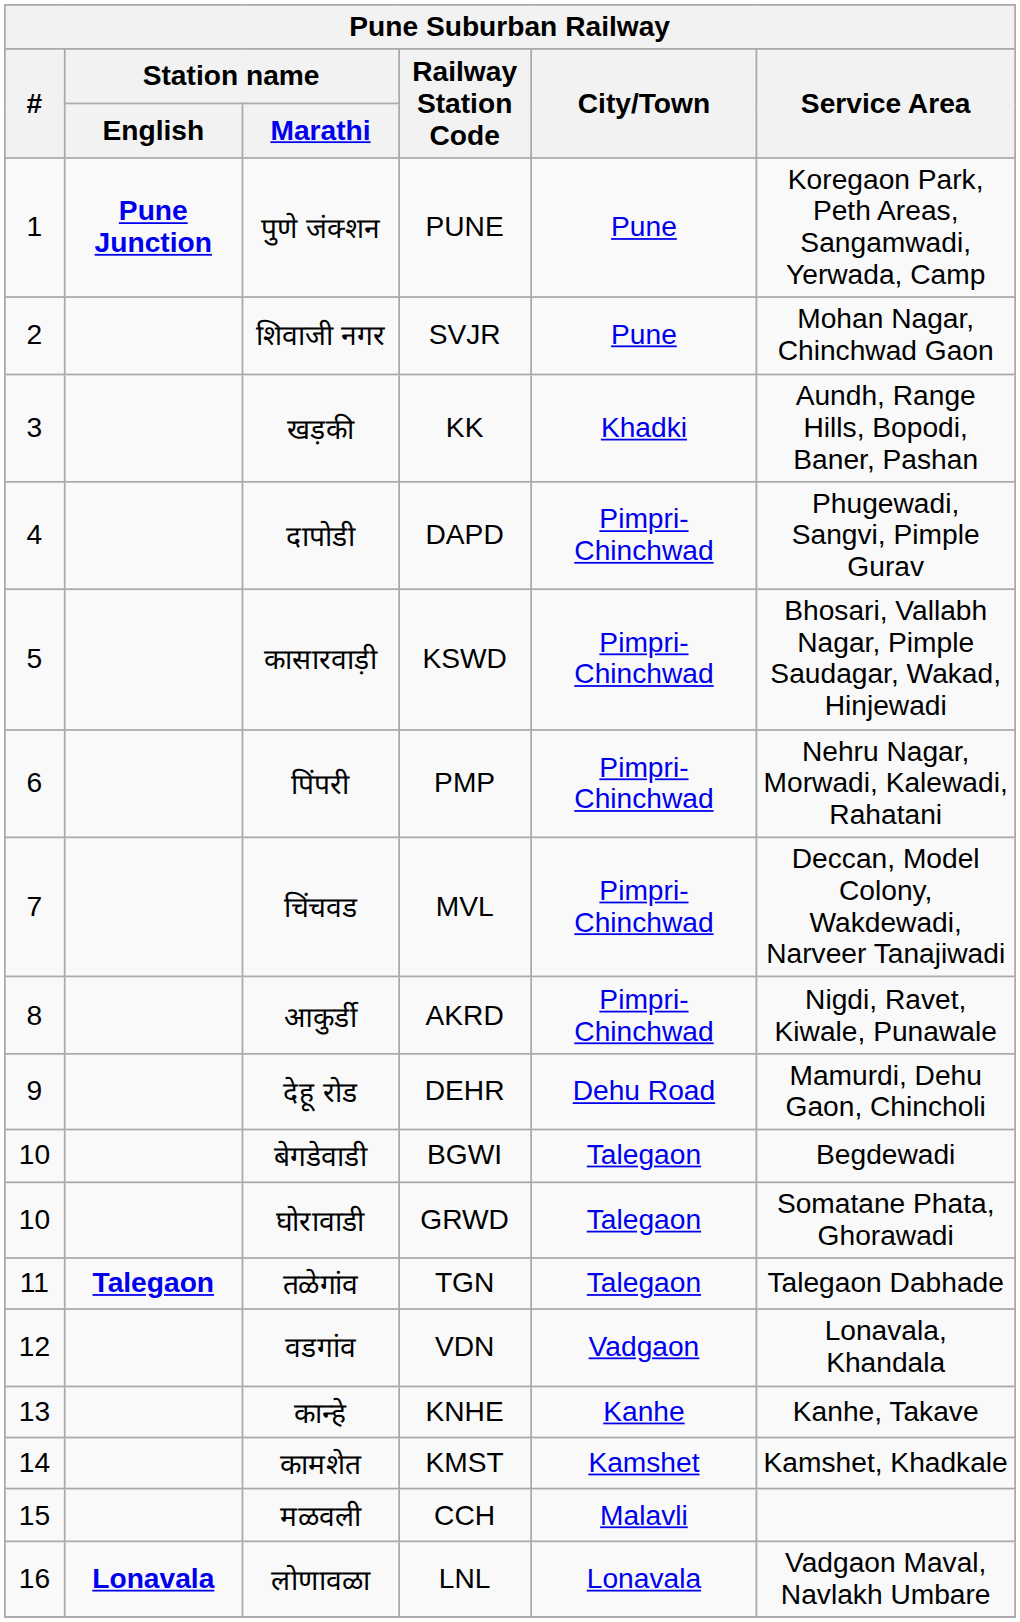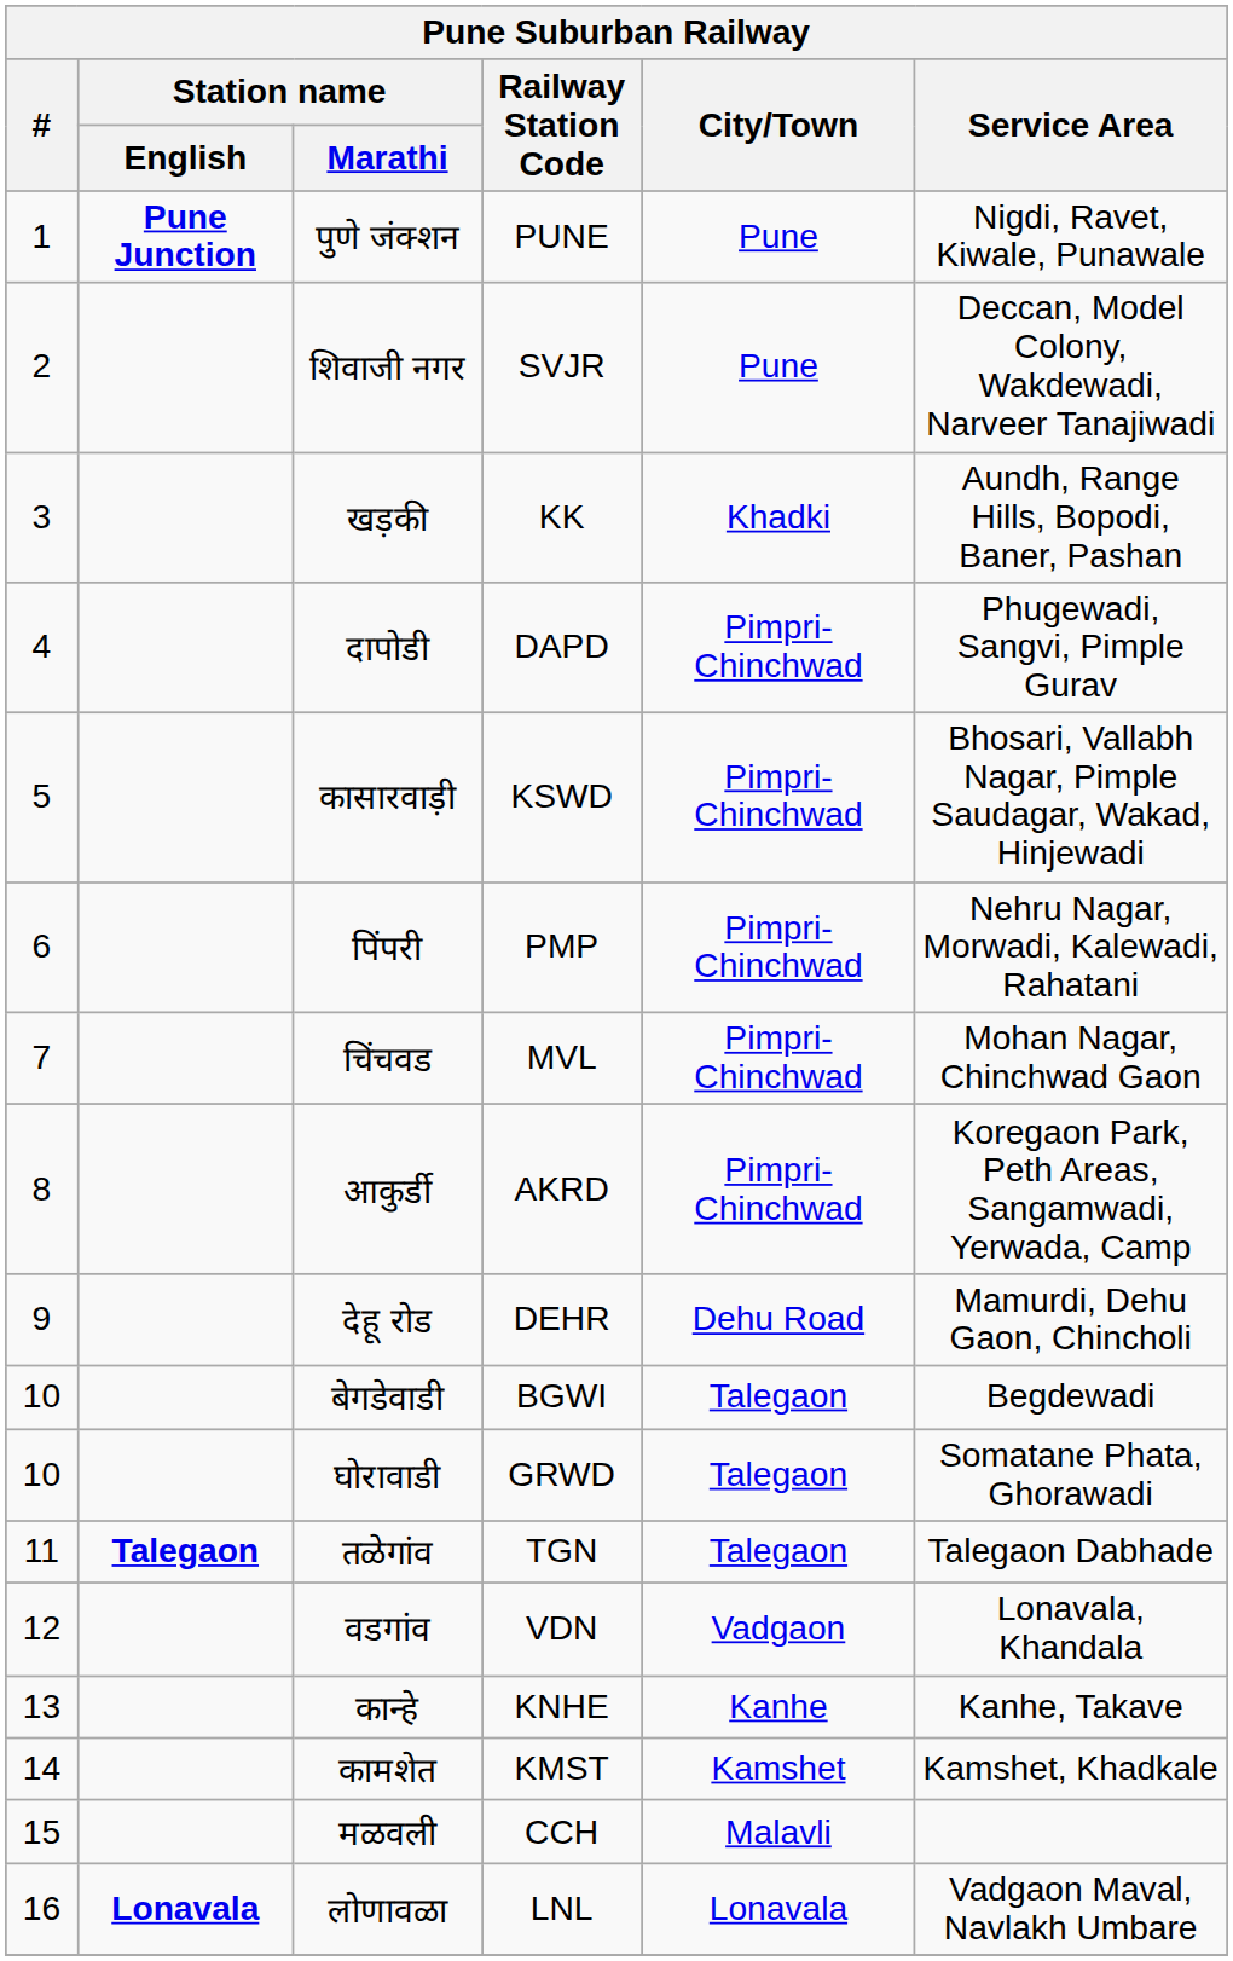 <table class="wikitable"  style="text-align:center; width:65%;">
 <tr>
 <th colspan="12"><span>Pune Suburban Railway</span></th>
 </tr>
 <tr>
 <th style="width:1%;" rowspan="2">#</th>
 <th style="width:5%;" colspan="2">Station name</th>
 <th style="width:1%;" rowspan="2">Railway Station Code</th>
 <th style="width:5%;" rowspan="2">City/Town</th>
 <th style="width:5%;" rowspan="2">Service Area</th>
 </tr>
 <tr>
 <th>English</th>
 <th><a href='#'>Marathi</a></th>
 </tr>
 <tr>
 <td>1</td>
 <td><a href='#'><strong>Pune Junction</strong></a></td>
 <td>पुणे जंक्शन</td>
 <td>PUNE</td>
 <td><a href='#'>Pune</a></td>
-<td>Koregaon Park, Peth Areas, Sangamwadi, Yerwada, Camp</td>
+<td>Nigdi, Ravet, Kiwale, Punawale</td>
 </tr>
 <tr>
 <td>2</td>
 <td></td>
 <td>शिवाजी नगर</td>
 <td>SVJR</td>
 <td><a href='#'>Pune</a></td>
-<td>Mohan Nagar, Chinchwad Gaon</td>
+<td>Deccan, Model Colony, Wakdewadi, Narveer Tanajiwadi</td>
 </tr>
 <tr>
 <td>3</td>
 <td></td>
 <td>खड़की</td>
 <td>KK</td>
 <td><a href='#'>Khadki</a></td>
 <td>Aundh, Range Hills, Bopodi, Baner, Pashan</td>
 </tr>
 <tr>
 <td>4</td>
 <td></td>
 <td>दापोडी</td>
 <td>DAPD</td>
 <td><a href='#'>Pimpri-Chinchwad</a></td>
 <td>Phugewadi, Sangvi, Pimple Gurav</td>
 </tr>
 <tr>
 <td>5</td>
 <td></td>
 <td>कासारवाड़ी</td>
 <td>KSWD</td>
 <td><a href='#'>Pimpri-Chinchwad</a></td>
 <td>Bhosari, Vallabh Nagar, Pimple Saudagar, Wakad, Hinjewadi</td>
 </tr>
 <tr>
 <td>6</td>
 <td></td>
 <td>पिंपरी</td>
 <td>PMP</td>
 <td><a href='#'>Pimpri-Chinchwad</a></td>
 <td>Nehru Nagar, Morwadi, Kalewadi, Rahatani</td>
 </tr>
 <tr>
 <td>7</td>
 <td></td>
 <td>चिंचवड</td>
 <td>MVL</td>
 <td><a href='#'>Pimpri-Chinchwad</a></td>
-<td>Deccan, Model Colony, Wakdewadi, Narveer Tanajiwadi</td>
+<td>Mohan Nagar, Chinchwad Gaon</td>
 </tr>
 <tr>
 <td>8</td>
 <td></td>
 <td>आकुर्डी</td>
 <td>AKRD</td>
 <td><a href='#'>Pimpri-Chinchwad</a></td>
-<td>Nigdi, Ravet, Kiwale, Punawale</td>
+<td>Koregaon Park, Peth Areas, Sangamwadi, Yerwada, Camp</td>
 </tr>
 <tr>
 <td>9</td>
 <td></td>
 <td>देहू रोड</td>
 <td>DEHR</td>
 <td><a href='#'>Dehu Road</a></td>
 <td>Mamurdi, Dehu Gaon, Chincholi</td>
 </tr>
 <tr>
 <td>10</td>
 <td></td>
 <td>बेगडेवाडी</td>
 <td>BGWI</td>
 <td><a href='#'>Talegaon</a></td>
 <td>Begdewadi</td>
 </tr>
 <tr>
 <td>10</td>
 <td></td>
 <td>घोरावाडी</td>
 <td>GRWD</td>
 <td><a href='#'>Talegaon</a></td>
 <td>Somatane Phata, Ghorawadi</td>
 </tr>
 <tr>
 <td>11</td>
 <td><a href='#'><strong>Talegaon</strong></a></td>
 <td>तळेगांव</td>
 <td>TGN</td>
 <td><a href='#'>Talegaon</a></td>
 <td>Talegaon Dabhade</td>
 </tr>
 <tr>
 <td>12</td>
 <td></td>
 <td>वडगांव</td>
 <td>VDN</td>
 <td><a href='#'>Vadgaon</a></td>
 <td>Lonavala, Khandala</td>
 </tr>
 <tr>
 <td>13</td>
 <td></td>
 <td>कान्हे</td>
 <td>KNHE</td>
 <td><a href='#'>Kanhe</a></td>
 <td>Kanhe, Takave</td>
 </tr>
 <tr>
 <td>14</td>
 <td></td>
 <td>कामशेत</td>
 <td>KMST</td>
 <td><a href='#'>Kamshet</a></td>
 <td>Kamshet, Khadkale</td>
 </tr>
 <tr>
 <td>15</td>
 <td></td>
 <td>मळवली</td>
 <td>CCH</td>
 <td><a href='#'>Malavli</a></td>
 <td></td>
 </tr>
 <tr>
 <td>16</td>
 <td><a href='#'><strong>Lonavala</strong></a></td>
 <td>लोणावळा</td>
 <td>LNL</td>
 <td><a href='#'>Lonavala</a></td>
 <td>Vadgaon Maval, Navlakh Umbare</td>
 </tr>
 <tr>
 </tr>
 </table>
